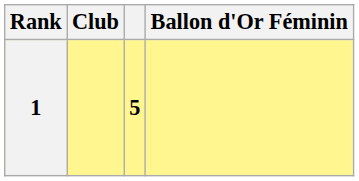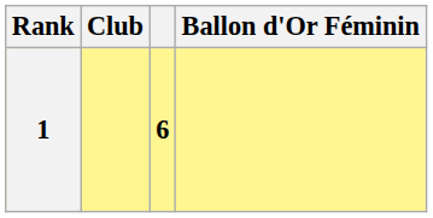 <table class="wikitable">
 <tr>
 <th scope="col">Rank</th>
 <th scope="col">Club</th>
 <th scope="col"></th>
 <th scope="col" class="unsortable">Ballon d'Or Féminin</th>
 </tr>
 <tr style="background-color:#FFF68F">
 <th scope="row">1</th>
 <td></td>
-<td align="center"><strong>5</strong></td>
+<td align="center"><strong>6</strong></td>
 <td><br><br><br><br><br></td>
 </tr>
 </table>
